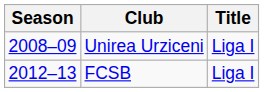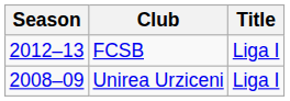 <table class="wikitable">
 <tr>
 <th>Season</th>
 <th>Club</th>
 <th>Title</th>
 </tr>
 <tr>
+<td><a href='#'>2012–13</a></td>
+<td><a href='#'>FCSB</a></td>
+<td><a href='#'>Liga I</a></td>
+</tr>
+<tr>
 <td><a href='#'>2008–09</a></td>
 <td><a href='#'>Unirea Urziceni</a></td>
 <td><a href='#'>Liga I</a></td>
 </tr>
-<tr>
-<td><a href='#'>2012–13</a></td>
-<td><a href='#'>FCSB</a></td>
-<td><a href='#'>Liga I</a></td>
-</tr>
 </table>
